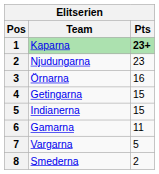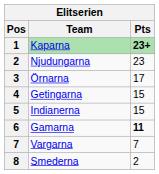 <table class="wikitable">
 <tr>
 <th colspan="3">Elitserien</th>
 </tr>
 <tr>
 <th width=20>Pos</th>
 <th width=150>Team</th>
 <th width=30>Pts</th>
 </tr>
 <tr style="background:#ACE1AF;">
 <th>1</th>
 <td><a href='#'>Kaparna</a></td>
 <td><strong>23+</strong></td>
 </tr>
 <tr>
 <th>2</th>
 <td><a href='#'>Njudungarna</a></td>
 <td>23</td>
 </tr>
 <tr>
 <th>3</th>
 <td><a href='#'>Örnarna</a></td>
-<td>16</td>
+<td>17</td>
 </tr>
 <tr>
 <th>4</th>
 <td><a href='#'>Getingarna</a></td>
 <td>15</td>
 </tr>
 <tr>
 <th>5</th>
 <td><a href='#'>Indianerna</a></td>
 <td>15</td>
 </tr>
 <tr>
 <th>6</th>
 <td><a href='#'>Gamarna</a></td>
-<td>11</td>
+<td><strong>11</strong></td>
 </tr>
 <tr>
 <th>7</th>
 <td><a href='#'>Vargarna</a></td>
-<td>5</td>
+<td>7</td>
 </tr>
 <tr>
 <th>8</th>
 <td><a href='#'>Smederna</a></td>
 <td>2</td>
 </tr>
 </table>
